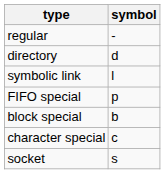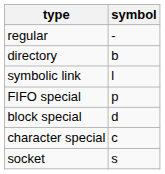 <table class="wikitable col2center">
 <tr>
 <th>type</th>
 <th>symbol</th>
 </tr>
 <tr>
 <td>regular</td>
 <td>-</td>
 </tr>
 <tr>
 <td>directory</td>
-<td>d</td>
+<td>b</td>
 </tr>
 <tr>
 <td>symbolic link</td>
 <td>l</td>
 </tr>
 <tr>
 <td>FIFO special</td>
 <td>p</td>
 </tr>
 <tr>
 <td>block special</td>
-<td>b</td>
+<td>d</td>
 </tr>
 <tr>
 <td>character special</td>
 <td>c</td>
 </tr>
 <tr>
 <td>socket</td>
 <td>s</td>
 </tr>
 </table>
